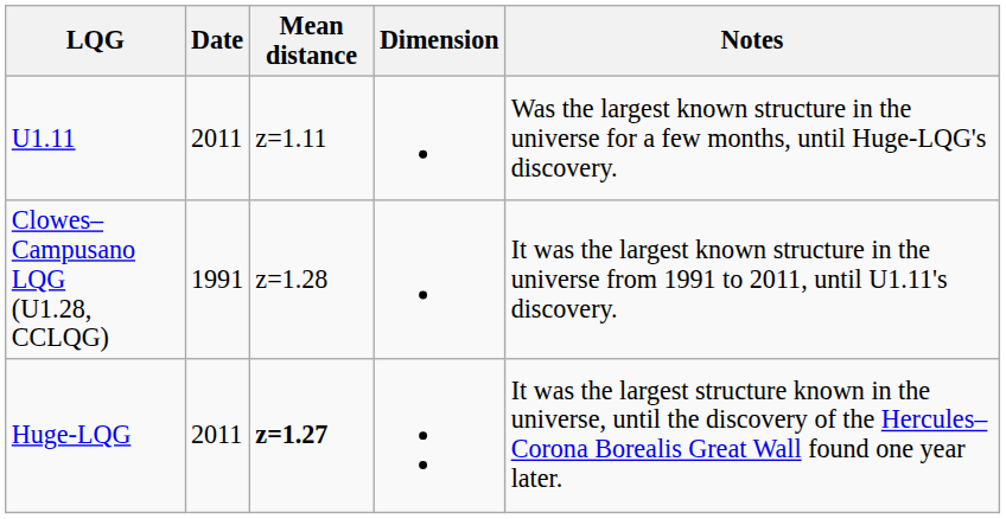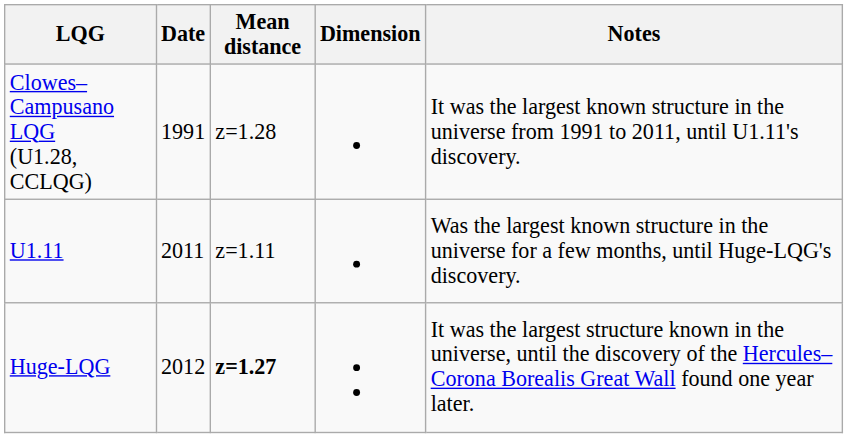 <table class="wikitable">
 <tr>
 <th>LQG</th>
 <th>Date</th>
 <th>Mean distance</th>
 <th>Dimension</th>
 <th>Notes</th>
 </tr>
 <tr>
+<td><a href='#'>Clowes–Campusano LQG</a> <br> (U1.28, CCLQG)</td>
+<td>1991</td>
+<td>z=1.28</td>
+<td><br><ul><li></li></ul></td>
+<td>It was the largest known structure in the universe from 1991 to 2011, until U1.11's discovery.</td>
+</tr>
+<tr>
 <td><a href='#'>U1.11</a></td>
 <td>2011</td>
 <td>z=1.11</td>
 <td><br><ul><li></li></ul></td>
 <td>Was the largest known structure in the universe for a few months, until Huge-LQG's discovery.</td>
 </tr>
 <tr>
-<td><a href='#'>Clowes–Campusano LQG</a> <br> (U1.28, CCLQG)</td>
-<td>1991</td>
-<td>z=1.28</td>
-<td><br><ul><li></li></ul></td>
-<td>It was the largest known structure in the universe from 1991 to 2011, until U1.11's discovery.</td>
-</tr>
-<tr>
 <td><a href='#'>Huge-LQG</a></td>
-<td>2011</td>
+<td>2012</td>
 <td><strong>z=1.27</strong></td>
 <td><br><ul><li></li><li></li></ul></td>
 <td>It was the largest structure known in the universe, until the discovery of the <a href='#'>Hercules–Corona Borealis Great Wall</a> found one year later.</td>
 </tr>
 </table>
